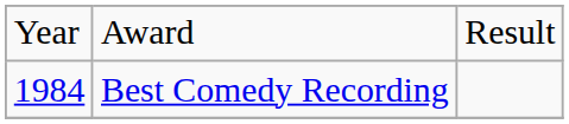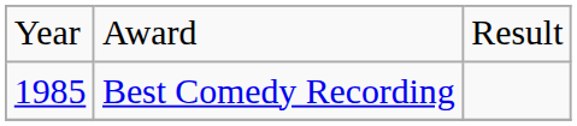 <table class="wikitable">
 <tr>
 <td>Year</td>
 <td>Award</td>
 <td>Result</td>
 </tr>
 <tr>
-<td><a href='#'>1984</a></td>
+<td><a href='#'>1985</a></td>
 <td><a href='#'>Best Comedy Recording</a></td>
 <td></td>
 </tr>
 <tr>
 </tr>
 </table>
